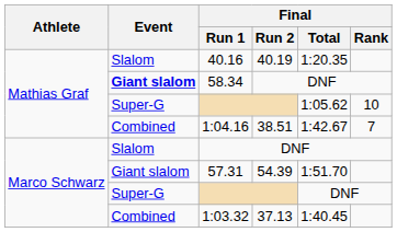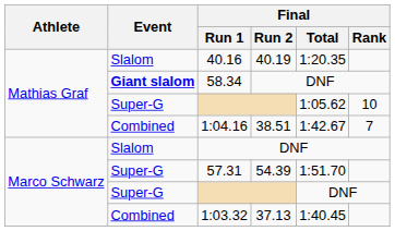 <table class="wikitable">
 <tr>
 <th rowspan="2">Athlete</th>
 <th rowspan="2">Event</th>
 <th colspan="4">Final</th>
 </tr>
 <tr>
 <th>Run 1</th>
 <th>Run 2</th>
 <th>Total</th>
 <th>Rank</th>
 </tr>
 <tr>
 <td rowspan=4><a href='#'>Mathias Graf</a></td>
 <td><a href='#'>Slalom</a></td>
 <td align="center">40.16</td>
 <td align="center">40.19</td>
 <td align="center">1:20.35</td>
 <td align="center"></td>
 </tr>
 <tr>
 <td><strong><a href='#'>Giant slalom</a></strong></td>
 <td align="center">58.34</td>
 <td align="center" colspan=3>DNF</td>
 </tr>
 <tr>
 <td><a href='#'>Super-G</a></td>
 <td colspan=2 bgcolor="wheat"></td>
 <td align="center">1:05.62</td>
 <td align="center">10</td>
 </tr>
 <tr>
 <td><a href='#'>Combined</a></td>
 <td align="center">1:04.16</td>
 <td align="center">38.51</td>
 <td align="center">1:42.67</td>
 <td align="center">7</td>
 </tr>
 <tr>
 <td rowspan=4><a href='#'>Marco Schwarz</a></td>
 <td><a href='#'>Slalom</a></td>
 <td align="center" colspan=4>DNF</td>
 </tr>
 <tr>
-<td><a href='#'>Giant slalom</a></td>
+<td><a href='#'>Super-G</a></td>
 <td align="center">57.31</td>
 <td align="center">54.39</td>
 <td align="center">1:51.70</td>
 <td align="center"></td>
 </tr>
 <tr>
 <td><a href='#'>Super-G</a></td>
 <td colspan=2 bgcolor="wheat"></td>
 <td align="center" colspan=2>DNF</td>
 </tr>
 <tr>
 <td><a href='#'>Combined</a></td>
 <td align="center">1:03.32</td>
 <td align="center">37.13</td>
 <td align="center">1:40.45</td>
 <td align="center"></td>
 </tr>
 </table>
